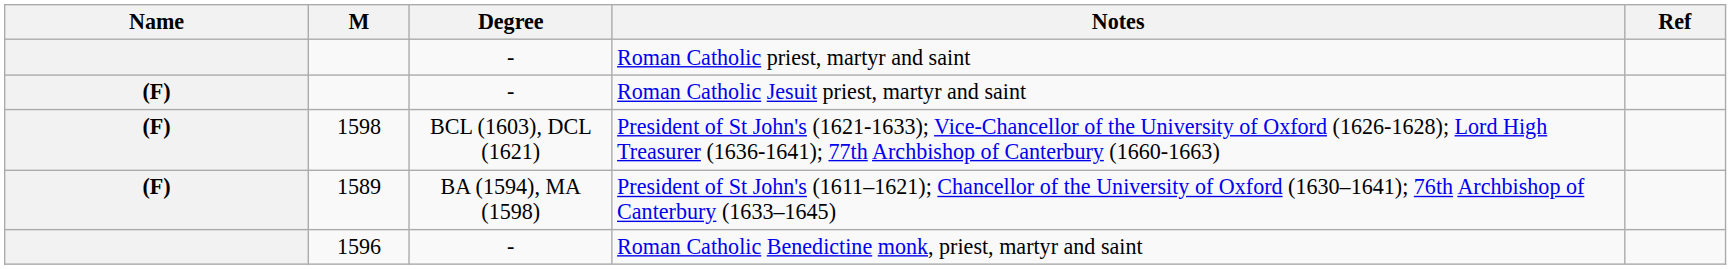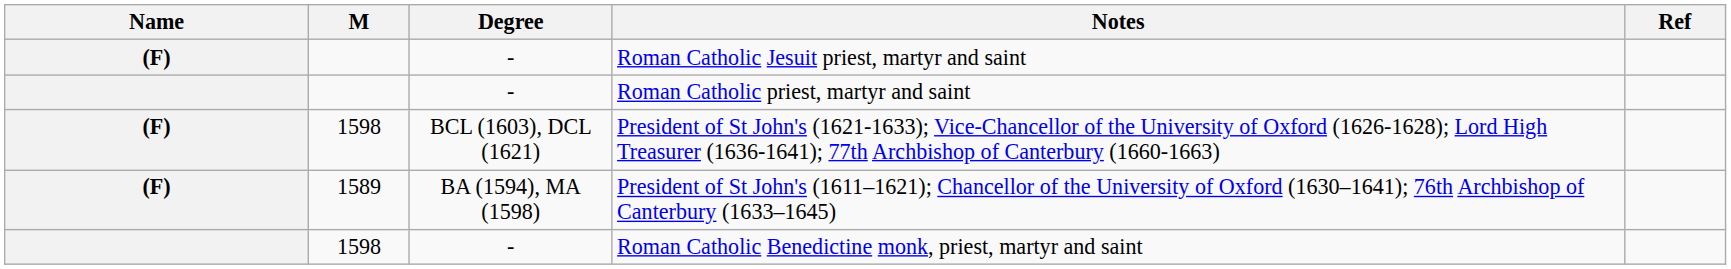 <table class="wikitable sortable">
 <tr>
 <th scope="column" width="15%">Name</th>
 <th scope="column" width="5%">M</th>
 <th scope="column" width="10%" class="unsortable">Degree</th>
 <th scope="column" width="50%" class="unsortable">Notes</th>
 <th scope="column" width="5%" class="unsortable">Ref</th>
 </tr>
 <tr valign="top">
+<th scope="row"> (F)</th>
+<td align="center"></td>
+<td align="center">-</td>
+<td><a href='#'>Roman Catholic</a> <a href='#'>Jesuit</a> priest, martyr and saint</td>
+<td align="center"></td>
+</tr>
+<tr valign="top">
 <th scope="row"></th>
 <td align="center"></td>
 <td align="center">-</td>
 <td><a href='#'>Roman Catholic</a> priest, martyr and saint</td>
-<td align="center"></td>
-</tr>
-<tr valign="top">
-<th scope="row"> (F)</th>
-<td align="center"></td>
-<td align="center">-</td>
-<td><a href='#'>Roman Catholic</a> <a href='#'>Jesuit</a> priest, martyr and saint</td>
 <td align="center"></td>
 </tr>
 <tr valign="top">
 <th scope="row"> (F)</th>
 <td align="center">1598 </td>
 <td align="center">BCL (1603), DCL (1621)</td>
 <td><a href='#'>President of St John's</a> (1621-1633); <a href='#'>Vice-Chancellor of the University of Oxford</a> (1626-1628); <a href='#'>Lord High Treasurer</a> (1636-1641); <a href='#'>77th</a> <a href='#'>Archbishop of Canterbury</a> (1660-1663)</td>
 <td align="center"></td>
 </tr>
 <tr valign="top">
 <th scope="row"> (F)</th>
 <td align="center">1589</td>
 <td align="center">BA (1594), MA (1598)</td>
 <td><a href='#'>President of St John's</a> (1611–1621); <a href='#'>Chancellor of the University of Oxford</a> (1630–1641); <a href='#'>76th</a> <a href='#'>Archbishop of Canterbury</a> (1633–1645)</td>
 <td align="center"> </td>
 </tr>
 <tr valign="top">
 <th scope="row"></th>
-<td align="center">1596</td>
+<td align="center">1598</td>
 <td align="center">-</td>
 <td><a href='#'>Roman Catholic</a> <a href='#'>Benedictine</a> <a href='#'>monk</a>, priest, martyr and saint</td>
 <td align="center"></td>
 </tr>
 </table>
